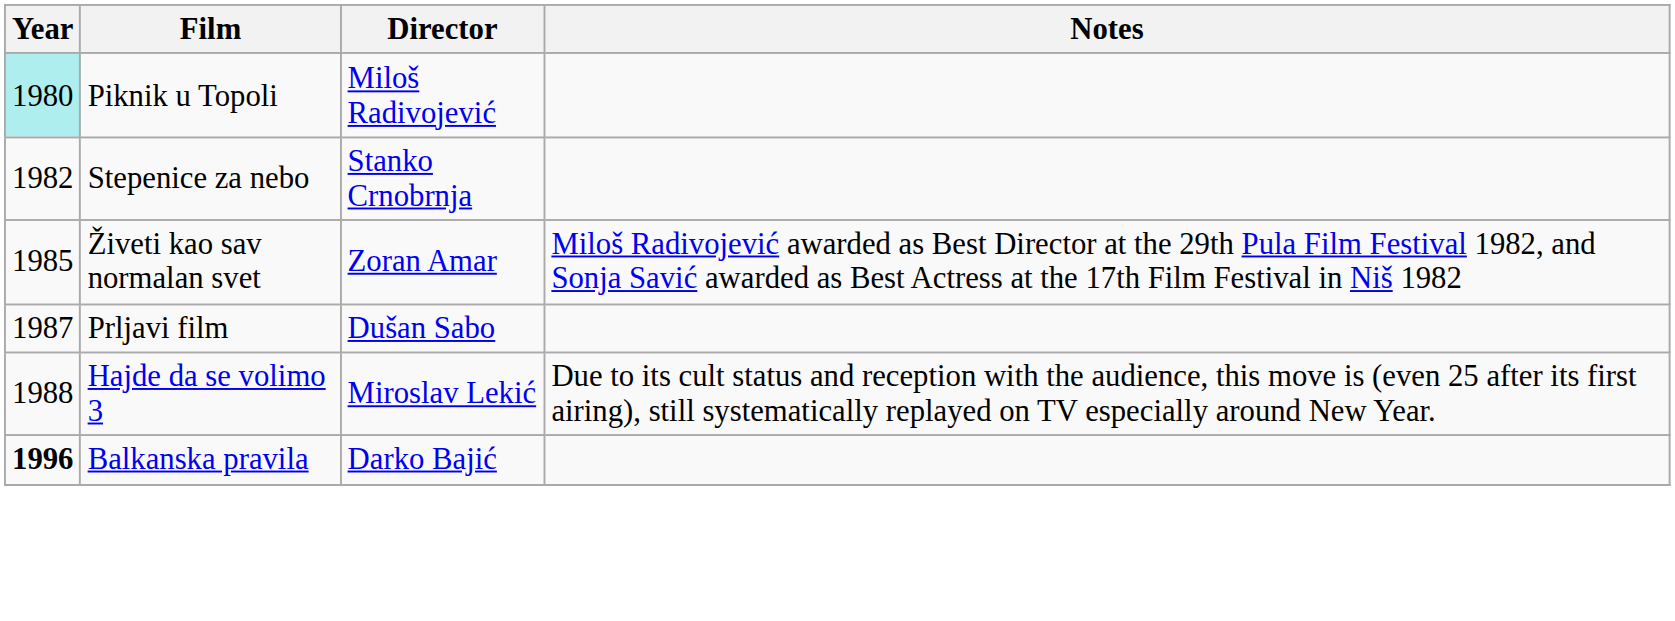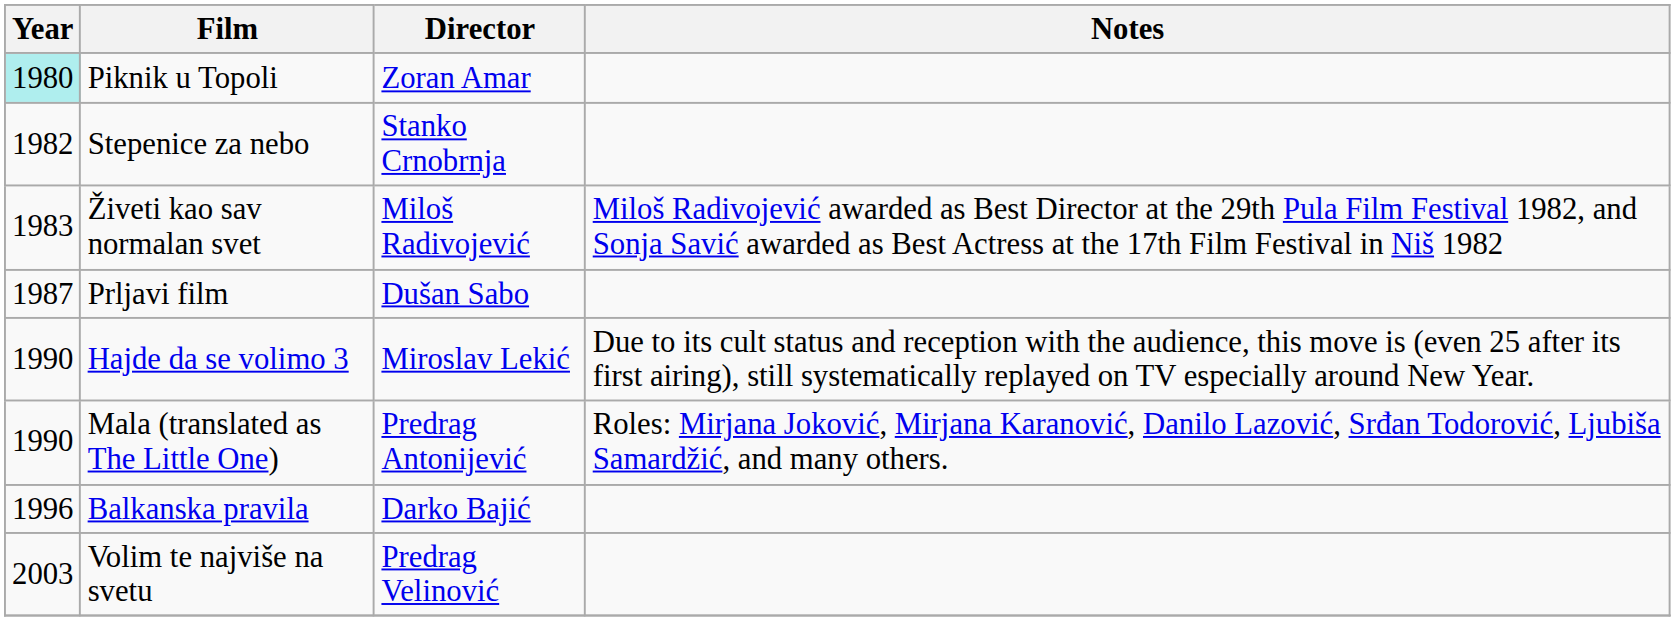 <table class="wikitable sortable">
 <tr>
 <th>Year</th>
 <th>Film</th>
 <th>Director</th>
 <th>Notes</th>
 </tr>
 <tr>
 <td style="background: paleturquoise;">1980</td>
 <td>Piknik u Topoli</td>
-<td><a href='#'>Miloš Radivojević</a></td>
+<td><a href='#'>Zoran Amar</a></td>
 <td></td>
 </tr>
 <tr>
 <td>1982</td>
 <td>Stepenice za nebo</td>
 <td><a href='#'>Stanko Crnobrnja</a></td>
 <td></td>
 </tr>
 <tr>
-<td>1985</td>
+<td>1983</td>
 <td>Živeti kao sav normalan svet</td>
-<td><a href='#'>Zoran Amar</a></td>
+<td><a href='#'>Miloš Radivojević</a></td>
 <td><a href='#'>Miloš Radivojević</a> awarded as Best Director at the 29th <a href='#'>Pula Film Festival</a> 1982, and <a href='#'>Sonja Savić</a> awarded as Best Actress at the 17th Film Festival in <a href='#'>Niš</a> 1982</td>
 </tr>
 <tr>
 <td>1987</td>
 <td>Prljavi film</td>
 <td><a href='#'>Dušan Sabo</a></td>
 <td></td>
 </tr>
 <tr>
-<td>1988</td>
+<td>1990</td>
 <td><a href='#'>Hajde da se volimo 3</a></td>
 <td><a href='#'>Miroslav Lekić</a></td>
 <td>Due to its cult status and reception with the audience, this move is (even 25 after its first airing), still systematically replayed on TV especially around New Year.</td>
 </tr>
 <tr>
-<td><strong>1996</strong></td>
+<td>1990</td>
+<td>Mala (translated as <a href='#'>The Little One</a>)</td>
+<td><a href='#'>Predrag Antonijević</a></td>
+<td>Roles: <a href='#'>Mirjana Joković</a>, <a href='#'>Mirjana Karanović</a>, <a href='#'>Danilo Lazović</a>, <a href='#'>Srđan Todorović</a>, <a href='#'>Ljubiša Samardžić</a>, and many others.</td>
+</tr>
+<tr>
+<td>1996</td>
 <td><a href='#'>Balkanska pravila</a></td>
 <td><a href='#'>Darko Bajić</a></td>
 <td></td>
 </tr>
 <tr>
+<td>2003</td>
+<td>Volim te najviše na svetu</td>
+<td><a href='#'>Predrag Velinović</a></td>
+<td></td>
+</tr>
+<tr>
 </tr>
 </table>
